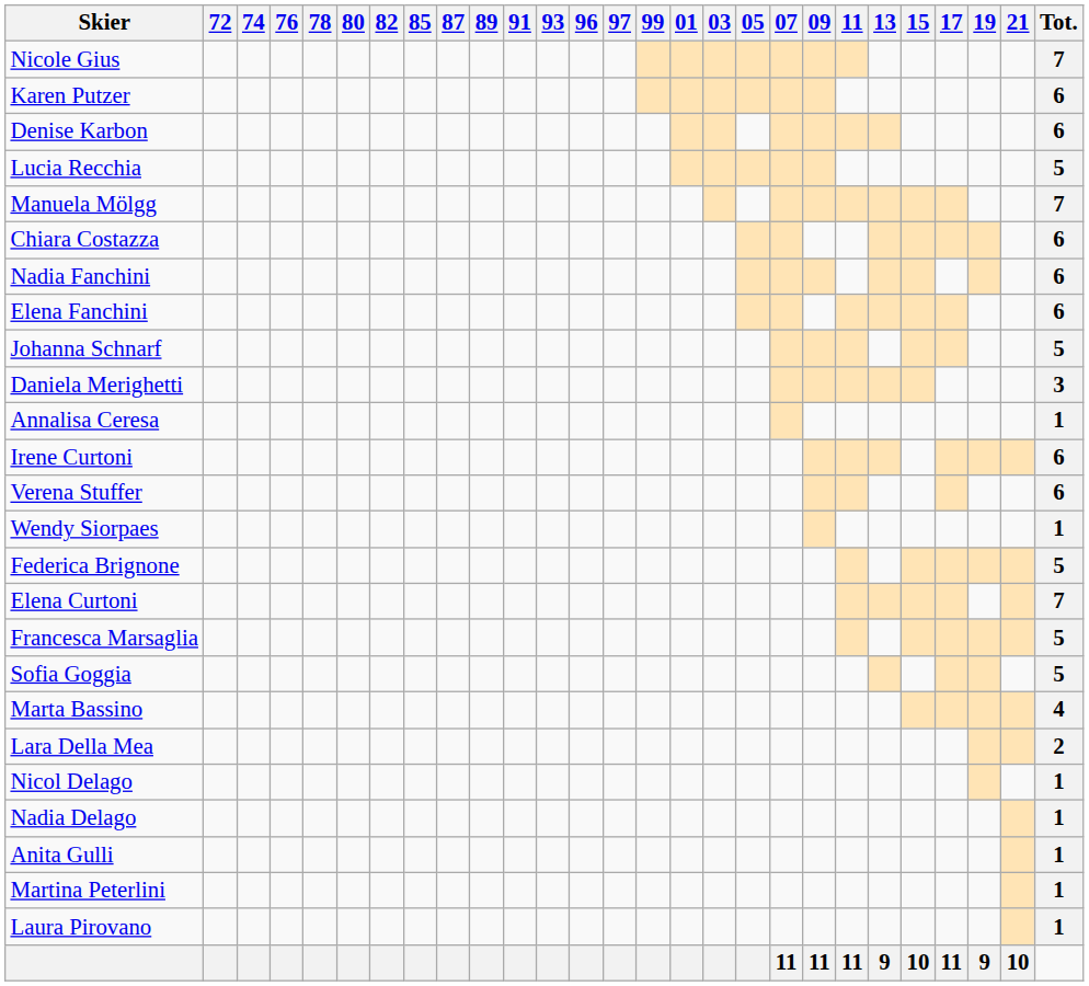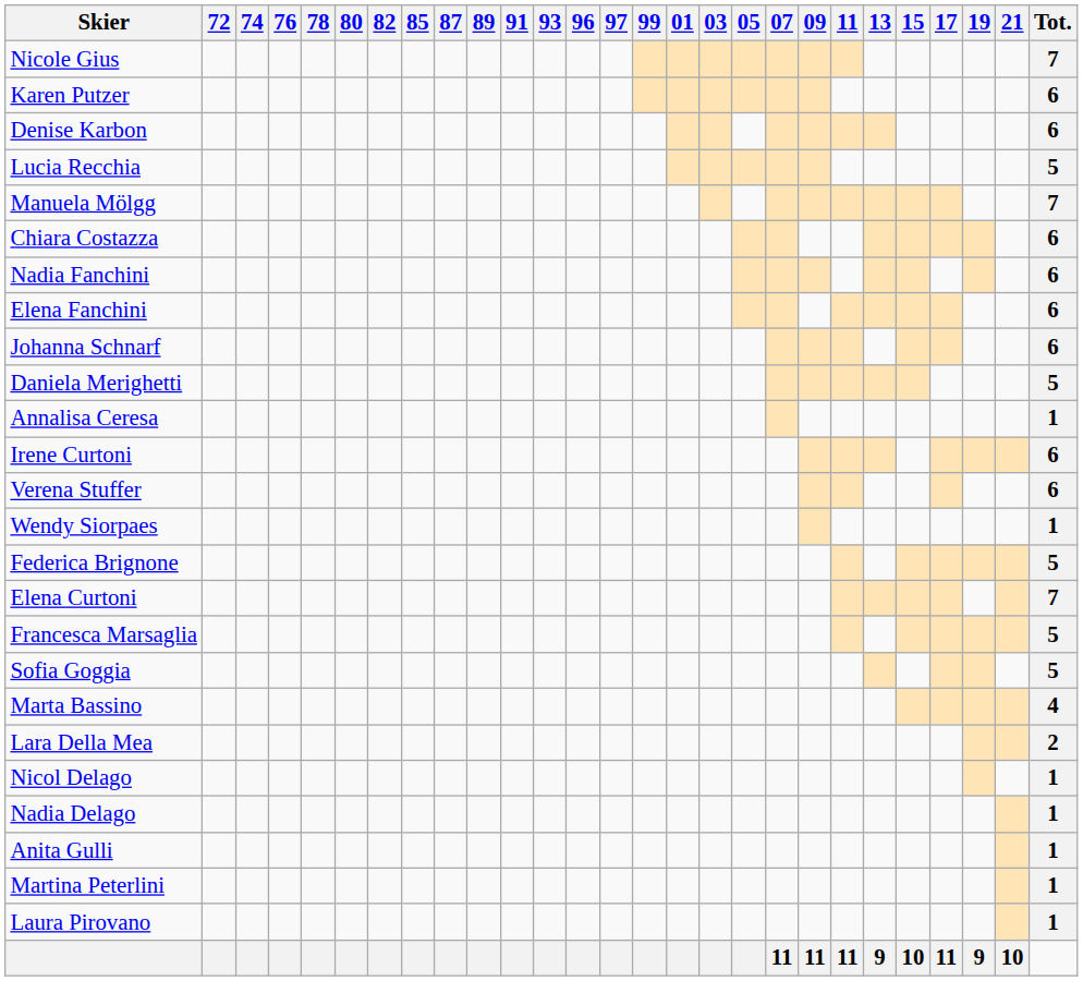 <table class="wikitable" width= style="font-size:90%; text-align:center">
 <tr>
 <th>Skier</th>
 <th><a href='#'>72</a></th>
 <th><a href='#'>74</a></th>
 <th><a href='#'>76</a></th>
 <th><a href='#'>78</a></th>
 <th><a href='#'>80</a></th>
 <th><a href='#'>82</a></th>
 <th><a href='#'>85</a></th>
 <th><a href='#'>87</a></th>
 <th><a href='#'>89</a></th>
 <th><a href='#'>91</a></th>
 <th><a href='#'>93</a></th>
 <th><a href='#'>96</a></th>
 <th><a href='#'>97</a></th>
 <th><a href='#'>99</a></th>
 <th><a href='#'>01</a></th>
 <th><a href='#'>03</a></th>
 <th><a href='#'>05</a></th>
 <th><a href='#'>07</a></th>
 <th><a href='#'>09</a></th>
 <th><a href='#'>11</a></th>
 <th><a href='#'>13</a></th>
 <th><a href='#'>15</a></th>
 <th><a href='#'>17</a></th>
 <th><a href='#'>19</a></th>
 <th><a href='#'>21</a></th>
 <th>Tot.</th>
 </tr>
 <tr>
 <td><a href='#'>Nicole Gius</a></td>
 <td></td>
 <td></td>
 <td></td>
 <td></td>
 <td></td>
 <td></td>
 <td></td>
 <td></td>
 <td></td>
 <td></td>
 <td></td>
 <td></td>
 <td></td>
 <td bgcolor=moccasin></td>
 <td bgcolor=moccasin></td>
 <td bgcolor=moccasin></td>
 <td bgcolor=moccasin></td>
 <td bgcolor=moccasin></td>
 <td bgcolor=moccasin></td>
 <td bgcolor=moccasin></td>
 <td></td>
 <td></td>
 <td></td>
 <td></td>
 <td></td>
 <th>7</th>
 </tr>
 <tr>
 <td><a href='#'>Karen Putzer</a></td>
 <td></td>
 <td></td>
 <td></td>
 <td></td>
 <td></td>
 <td></td>
 <td></td>
 <td></td>
 <td></td>
 <td></td>
 <td></td>
 <td></td>
 <td></td>
 <td bgcolor=moccasin></td>
 <td bgcolor=moccasin></td>
 <td bgcolor=moccasin></td>
 <td bgcolor=moccasin></td>
 <td bgcolor=moccasin></td>
 <td bgcolor=moccasin></td>
 <td></td>
 <td></td>
 <td></td>
 <td></td>
 <td></td>
 <td></td>
 <th>6</th>
 </tr>
 <tr>
 <td><a href='#'>Denise Karbon</a></td>
 <td></td>
 <td></td>
 <td></td>
 <td></td>
 <td></td>
 <td></td>
 <td></td>
 <td></td>
 <td></td>
 <td></td>
 <td></td>
 <td></td>
 <td></td>
 <td></td>
 <td bgcolor=moccasin></td>
 <td bgcolor=moccasin></td>
 <td></td>
 <td bgcolor=moccasin></td>
 <td bgcolor=moccasin></td>
 <td bgcolor=moccasin></td>
 <td bgcolor=moccasin></td>
 <td></td>
 <td></td>
 <td></td>
 <td></td>
 <th>6</th>
 </tr>
 <tr>
 <td><a href='#'>Lucia Recchia</a></td>
 <td></td>
 <td></td>
 <td></td>
 <td></td>
 <td></td>
 <td></td>
 <td></td>
 <td></td>
 <td></td>
 <td></td>
 <td></td>
 <td></td>
 <td></td>
 <td></td>
 <td bgcolor=moccasin></td>
 <td bgcolor=moccasin></td>
 <td bgcolor=moccasin></td>
 <td bgcolor=moccasin></td>
 <td bgcolor=moccasin></td>
 <td></td>
 <td></td>
 <td></td>
 <td></td>
 <td></td>
 <td></td>
 <th>5</th>
 </tr>
 <tr>
 <td><a href='#'>Manuela Mölgg</a></td>
 <td></td>
 <td></td>
 <td></td>
 <td></td>
 <td></td>
 <td></td>
 <td></td>
 <td></td>
 <td></td>
 <td></td>
 <td></td>
 <td></td>
 <td></td>
 <td></td>
 <td></td>
 <td bgcolor=moccasin></td>
 <td></td>
 <td bgcolor=moccasin></td>
 <td bgcolor=moccasin></td>
 <td bgcolor=moccasin></td>
 <td bgcolor=moccasin></td>
 <td bgcolor=moccasin></td>
 <td bgcolor=moccasin></td>
 <td></td>
 <td></td>
 <th>7</th>
 </tr>
 <tr>
 <td><a href='#'>Chiara Costazza</a></td>
 <td></td>
 <td></td>
 <td></td>
 <td></td>
 <td></td>
 <td></td>
 <td></td>
 <td></td>
 <td></td>
 <td></td>
 <td></td>
 <td></td>
 <td></td>
 <td></td>
 <td></td>
 <td></td>
 <td bgcolor=moccasin></td>
 <td bgcolor=moccasin></td>
 <td></td>
 <td></td>
 <td bgcolor=moccasin></td>
 <td bgcolor=moccasin></td>
 <td bgcolor=moccasin></td>
 <td bgcolor=moccasin></td>
 <td></td>
 <th>6</th>
 </tr>
 <tr>
 <td><a href='#'>Nadia Fanchini</a></td>
 <td></td>
 <td></td>
 <td></td>
 <td></td>
 <td></td>
 <td></td>
 <td></td>
 <td></td>
 <td></td>
 <td></td>
 <td></td>
 <td></td>
 <td></td>
 <td></td>
 <td></td>
 <td></td>
 <td bgcolor=moccasin></td>
 <td bgcolor=moccasin></td>
 <td bgcolor=moccasin></td>
 <td></td>
 <td bgcolor=moccasin></td>
 <td bgcolor=moccasin></td>
 <td></td>
 <td bgcolor=moccasin></td>
 <td></td>
 <th>6</th>
 </tr>
 <tr>
 <td><a href='#'>Elena Fanchini</a></td>
 <td></td>
 <td></td>
 <td></td>
 <td></td>
 <td></td>
 <td></td>
 <td></td>
 <td></td>
 <td></td>
 <td></td>
 <td></td>
 <td></td>
 <td></td>
 <td></td>
 <td></td>
 <td></td>
 <td bgcolor=moccasin></td>
 <td bgcolor=moccasin></td>
 <td></td>
 <td bgcolor=moccasin></td>
 <td bgcolor=moccasin></td>
 <td bgcolor=moccasin></td>
 <td bgcolor=moccasin></td>
 <td></td>
 <td></td>
 <th>6</th>
 </tr>
 <tr>
 <td><a href='#'>Johanna Schnarf</a></td>
 <td></td>
 <td></td>
 <td></td>
 <td></td>
 <td></td>
 <td></td>
 <td></td>
 <td></td>
 <td></td>
 <td></td>
 <td></td>
 <td></td>
 <td></td>
 <td></td>
 <td></td>
 <td></td>
 <td></td>
 <td bgcolor=moccasin></td>
 <td bgcolor=moccasin></td>
 <td bgcolor=moccasin></td>
 <td></td>
 <td bgcolor=moccasin></td>
 <td bgcolor=moccasin></td>
 <td></td>
 <td></td>
-<th>5</th>
+<th>6</th>
 </tr>
 <tr>
 <td><a href='#'>Daniela Merighetti</a></td>
 <td></td>
 <td></td>
 <td></td>
 <td></td>
 <td></td>
 <td></td>
 <td></td>
 <td></td>
 <td></td>
 <td></td>
 <td></td>
 <td></td>
 <td></td>
 <td></td>
 <td></td>
 <td></td>
 <td></td>
 <td bgcolor=moccasin></td>
 <td bgcolor=moccasin></td>
 <td bgcolor=moccasin></td>
 <td bgcolor=moccasin></td>
 <td bgcolor=moccasin></td>
 <td></td>
 <td></td>
 <td></td>
-<th>3</th>
+<th>5</th>
 </tr>
 <tr>
 <td><a href='#'>Annalisa Ceresa</a></td>
 <td></td>
 <td></td>
 <td></td>
 <td></td>
 <td></td>
 <td></td>
 <td></td>
 <td></td>
 <td></td>
 <td></td>
 <td></td>
 <td></td>
 <td></td>
 <td></td>
 <td></td>
 <td></td>
 <td></td>
 <td bgcolor=moccasin></td>
 <td></td>
 <td></td>
 <td></td>
 <td></td>
 <td></td>
 <td></td>
 <td></td>
 <th>1</th>
 </tr>
 <tr>
 <td><a href='#'>Irene Curtoni</a></td>
 <td></td>
 <td></td>
 <td></td>
 <td></td>
 <td></td>
 <td></td>
 <td></td>
 <td></td>
 <td></td>
 <td></td>
 <td></td>
 <td></td>
 <td></td>
 <td></td>
 <td></td>
 <td></td>
 <td></td>
 <td></td>
 <td bgcolor=moccasin></td>
 <td bgcolor=moccasin></td>
 <td bgcolor=moccasin></td>
 <td></td>
 <td bgcolor=moccasin></td>
 <td bgcolor=moccasin></td>
 <td bgcolor=moccasin></td>
 <th>6</th>
 </tr>
 <tr>
 <td><a href='#'>Verena Stuffer</a></td>
 <td></td>
 <td></td>
 <td></td>
 <td></td>
 <td></td>
 <td></td>
 <td></td>
 <td></td>
 <td></td>
 <td></td>
 <td></td>
 <td></td>
 <td></td>
 <td></td>
 <td></td>
 <td></td>
 <td></td>
 <td></td>
 <td bgcolor=moccasin></td>
 <td bgcolor=moccasin></td>
 <td></td>
 <td></td>
 <td bgcolor=moccasin></td>
 <td></td>
 <td></td>
 <th>6</th>
 </tr>
 <tr>
 <td><a href='#'>Wendy Siorpaes</a></td>
 <td></td>
 <td></td>
 <td></td>
 <td></td>
 <td></td>
 <td></td>
 <td></td>
 <td></td>
 <td></td>
 <td></td>
 <td></td>
 <td></td>
 <td></td>
 <td></td>
 <td></td>
 <td></td>
 <td></td>
 <td></td>
 <td bgcolor=moccasin></td>
 <td></td>
 <td></td>
 <td></td>
 <td></td>
 <td></td>
 <td></td>
 <th>1</th>
 </tr>
 <tr>
 <td><a href='#'>Federica Brignone</a></td>
 <td></td>
 <td></td>
 <td></td>
 <td></td>
 <td></td>
 <td></td>
 <td></td>
 <td></td>
 <td></td>
 <td></td>
 <td></td>
 <td></td>
 <td></td>
 <td></td>
 <td></td>
 <td></td>
 <td></td>
 <td></td>
 <td></td>
 <td bgcolor=moccasin></td>
 <td></td>
 <td bgcolor=moccasin></td>
 <td bgcolor=moccasin></td>
 <td bgcolor=moccasin></td>
 <td bgcolor=moccasin></td>
 <th>5</th>
 </tr>
 <tr>
 <td><a href='#'>Elena Curtoni</a></td>
 <td></td>
 <td></td>
 <td></td>
 <td></td>
 <td></td>
 <td></td>
 <td></td>
 <td></td>
 <td></td>
 <td></td>
 <td></td>
 <td></td>
 <td></td>
 <td></td>
 <td></td>
 <td></td>
 <td></td>
 <td></td>
 <td></td>
 <td bgcolor=moccasin></td>
 <td bgcolor=moccasin></td>
 <td bgcolor=moccasin></td>
 <td bgcolor=moccasin></td>
 <td></td>
 <td bgcolor=moccasin></td>
 <th>7</th>
 </tr>
 <tr>
 <td><a href='#'>Francesca Marsaglia</a></td>
 <td></td>
 <td></td>
 <td></td>
 <td></td>
 <td></td>
 <td></td>
 <td></td>
 <td></td>
 <td></td>
 <td></td>
 <td></td>
 <td></td>
 <td></td>
 <td></td>
 <td></td>
 <td></td>
 <td></td>
 <td></td>
 <td></td>
 <td bgcolor=moccasin></td>
 <td></td>
 <td bgcolor=moccasin></td>
 <td bgcolor=moccasin></td>
 <td bgcolor=moccasin></td>
 <td bgcolor=moccasin></td>
 <th>5</th>
 </tr>
 <tr>
 <td><a href='#'>Sofia Goggia</a></td>
 <td></td>
 <td></td>
 <td></td>
 <td></td>
 <td></td>
 <td></td>
 <td></td>
 <td></td>
 <td></td>
 <td></td>
 <td></td>
 <td></td>
 <td></td>
 <td></td>
 <td></td>
 <td></td>
 <td></td>
 <td></td>
 <td></td>
 <td></td>
 <td bgcolor=moccasin></td>
 <td></td>
 <td bgcolor=moccasin></td>
 <td bgcolor=moccasin></td>
 <td></td>
 <th>5</th>
 </tr>
 <tr>
 <td><a href='#'>Marta Bassino</a></td>
 <td></td>
 <td></td>
 <td></td>
 <td></td>
 <td></td>
 <td></td>
 <td></td>
 <td></td>
 <td></td>
 <td></td>
 <td></td>
 <td></td>
 <td></td>
 <td></td>
 <td></td>
 <td></td>
 <td></td>
 <td></td>
 <td></td>
 <td></td>
 <td></td>
 <td bgcolor=moccasin></td>
 <td bgcolor=moccasin></td>
 <td bgcolor=moccasin></td>
 <td bgcolor=moccasin></td>
 <th>4</th>
 </tr>
 <tr>
 <td><a href='#'>Lara Della Mea</a></td>
 <td></td>
 <td></td>
 <td></td>
 <td></td>
 <td></td>
 <td></td>
 <td></td>
 <td></td>
 <td></td>
 <td></td>
 <td></td>
 <td></td>
 <td></td>
 <td></td>
 <td></td>
 <td></td>
 <td></td>
 <td></td>
 <td></td>
 <td></td>
 <td></td>
 <td></td>
 <td></td>
 <td bgcolor=moccasin></td>
 <td bgcolor=moccasin></td>
 <th>2</th>
 </tr>
 <tr>
 <td><a href='#'>Nicol Delago</a></td>
 <td></td>
 <td></td>
 <td></td>
 <td></td>
 <td></td>
 <td></td>
 <td></td>
 <td></td>
 <td></td>
 <td></td>
 <td></td>
 <td></td>
 <td></td>
 <td></td>
 <td></td>
 <td></td>
 <td></td>
 <td></td>
 <td></td>
 <td></td>
 <td></td>
 <td></td>
 <td></td>
 <td bgcolor=moccasin></td>
 <td></td>
 <th>1</th>
 </tr>
 <tr>
 <td><a href='#'>Nadia Delago</a></td>
 <td></td>
 <td></td>
 <td></td>
 <td></td>
 <td></td>
 <td></td>
 <td></td>
 <td></td>
 <td></td>
 <td></td>
 <td></td>
 <td></td>
 <td></td>
 <td></td>
 <td></td>
 <td></td>
 <td></td>
 <td></td>
 <td></td>
 <td></td>
 <td></td>
 <td></td>
 <td></td>
 <td></td>
 <td bgcolor=moccasin></td>
 <th>1</th>
 </tr>
 <tr>
 <td><a href='#'>Anita Gulli</a></td>
 <td></td>
 <td></td>
 <td></td>
 <td></td>
 <td></td>
 <td></td>
 <td></td>
 <td></td>
 <td></td>
 <td></td>
 <td></td>
 <td></td>
 <td></td>
 <td></td>
 <td></td>
 <td></td>
 <td></td>
 <td></td>
 <td></td>
 <td></td>
 <td></td>
 <td></td>
 <td></td>
 <td></td>
 <td bgcolor=moccasin></td>
 <th>1</th>
 </tr>
 <tr>
 <td><a href='#'>Martina Peterlini</a></td>
 <td></td>
 <td></td>
 <td></td>
 <td></td>
 <td></td>
 <td></td>
 <td></td>
 <td></td>
 <td></td>
 <td></td>
 <td></td>
 <td></td>
 <td></td>
 <td></td>
 <td></td>
 <td></td>
 <td></td>
 <td></td>
 <td></td>
 <td></td>
 <td></td>
 <td></td>
 <td></td>
 <td></td>
 <td bgcolor=moccasin></td>
 <th>1</th>
 </tr>
 <tr>
 <td><a href='#'>Laura Pirovano</a></td>
 <td></td>
 <td></td>
 <td></td>
 <td></td>
 <td></td>
 <td></td>
 <td></td>
 <td></td>
 <td></td>
 <td></td>
 <td></td>
 <td></td>
 <td></td>
 <td></td>
 <td></td>
 <td></td>
 <td></td>
 <td></td>
 <td></td>
 <td></td>
 <td></td>
 <td></td>
 <td></td>
 <td></td>
 <td bgcolor=moccasin></td>
 <th>1</th>
 </tr>
 <tr>
 <th></th>
 <th></th>
 <th></th>
 <th></th>
 <th></th>
 <th></th>
 <th></th>
 <th></th>
 <th></th>
 <th></th>
 <th></th>
 <th></th>
 <th></th>
 <th></th>
 <th></th>
 <th></th>
 <th></th>
 <th></th>
 <th>11</th>
 <th>11</th>
 <th>11</th>
 <th>9</th>
 <th>10</th>
 <th>11</th>
 <th>9</th>
 <th>10</th>
 </tr>
 </table>
